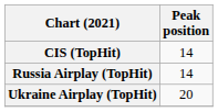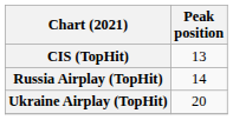 <table class="wikitable sortable plainrowheaders" style="text-align:center">
 <tr>
 <th scope="col">Chart (2021)</th>
 <th scope="col">Peak<br>position</th>
 </tr>
 <tr>
 <th scope="row">CIS (TopHit)</th>
-<td>14</td>
+<td>13</td>
 </tr>
 <tr>
 <th scope="row">Russia Airplay (TopHit)</th>
 <td>14</td>
 </tr>
 <tr>
 <th scope="row">Ukraine Airplay (TopHit)</th>
 <td>20</td>
 </tr>
 <tr>
 </tr>
 </table>
